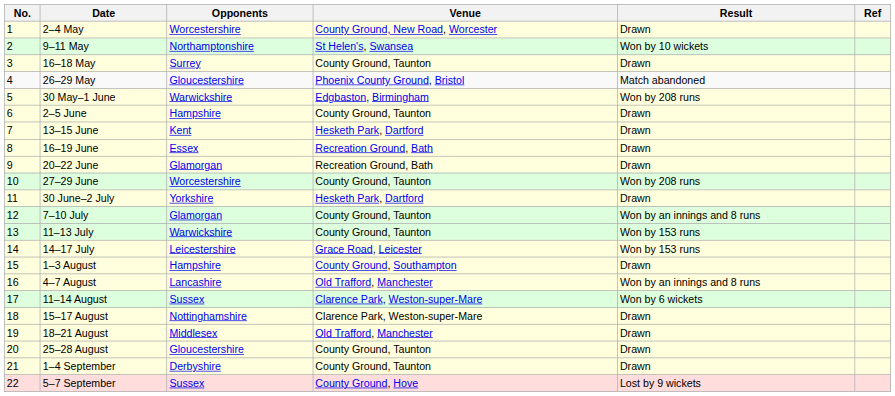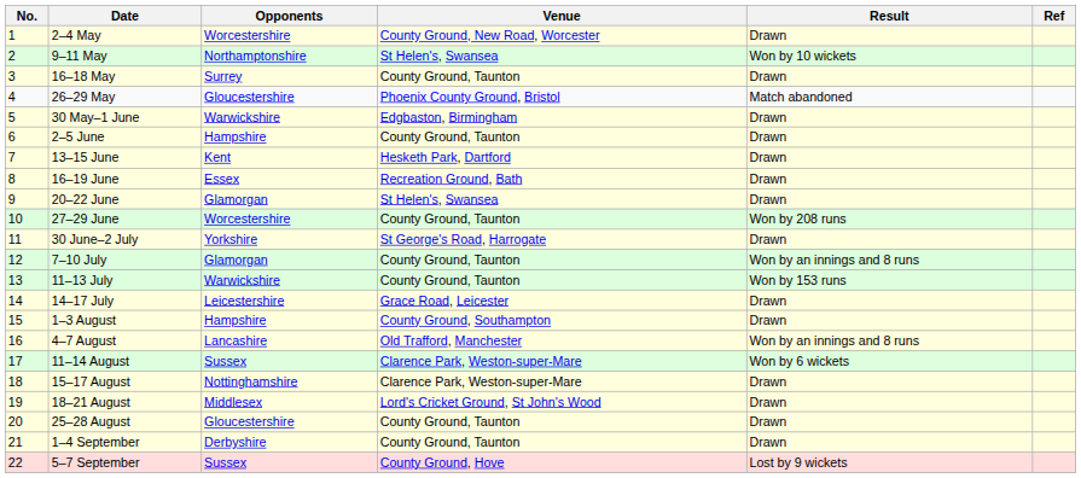 <table class="wikitable" width="80%" style="font-size: 95%">
 <tr bgcolor="#efefef">
 <th>No.</th>
 <th>Date</th>
 <th>Opponents</th>
 <th>Venue</th>
 <th>Result</th>
 <th>Ref</th>
 </tr>
 <tr bgcolor="#ffffdd">
 <td>1</td>
 <td>2–4 May</td>
 <td><a href='#'>Worcestershire</a></td>
 <td><a href='#'>County Ground, New Road</a>, <a href='#'>Worcester</a></td>
 <td>Drawn</td>
 <td></td>
 </tr>
 <tr bgcolor="#ddffdd">
 <td>2</td>
 <td>9–11 May</td>
 <td><a href='#'>Northamptonshire</a></td>
 <td><a href='#'>St Helen's</a>, <a href='#'>Swansea</a></td>
 <td>Won by 10 wickets</td>
 <td></td>
 </tr>
 <tr bgcolor="#ffffdd">
 <td>3</td>
 <td>16–18 May</td>
 <td><a href='#'>Surrey</a></td>
 <td>County Ground, Taunton</td>
 <td>Drawn</td>
 <td></td>
 </tr>
 <tr>
 <td>4</td>
 <td>26–29 May</td>
 <td><a href='#'>Gloucestershire</a></td>
 <td><a href='#'>Phoenix County Ground</a>, <a href='#'>Bristol</a></td>
 <td>Match abandoned</td>
 <td></td>
 </tr>
 <tr bgcolor="#ffffdd">
 <td>5</td>
 <td>30 May–1 June</td>
 <td><a href='#'>Warwickshire</a></td>
 <td><a href='#'>Edgbaston</a>, <a href='#'>Birmingham</a></td>
-<td>Won by 208 runs</td>
+<td>Drawn</td>
 <td></td>
 </tr>
 <tr bgcolor="#ffffdd">
 <td>6</td>
 <td>2–5 June</td>
 <td><a href='#'>Hampshire</a></td>
 <td>County Ground, Taunton</td>
 <td>Drawn</td>
 <td></td>
 </tr>
 <tr bgcolor="#ffffdd">
 <td>7</td>
 <td>13–15 June</td>
 <td><a href='#'>Kent</a></td>
 <td><a href='#'>Hesketh Park</a>, <a href='#'>Dartford</a></td>
 <td>Drawn</td>
 <td></td>
 </tr>
 <tr bgcolor="#ffffdd">
 <td>8</td>
 <td>16–19 June</td>
 <td><a href='#'>Essex</a></td>
 <td><a href='#'>Recreation Ground</a>, <a href='#'>Bath</a></td>
 <td>Drawn</td>
 <td></td>
 </tr>
 <tr bgcolor="#ffffdd">
 <td>9</td>
 <td>20–22 June</td>
 <td><a href='#'>Glamorgan</a></td>
-<td>Recreation Ground, Bath</td>
+<td><a href='#'>St Helen's</a>, <a href='#'>Swansea</a></td>
 <td>Drawn</td>
 <td></td>
 </tr>
 <tr bgcolor="#ddffdd">
 <td>10</td>
 <td>27–29 June</td>
 <td><a href='#'>Worcestershire</a></td>
 <td>County Ground, Taunton</td>
 <td>Won by 208 runs</td>
 <td></td>
 </tr>
 <tr bgcolor="#ffffdd">
 <td>11</td>
 <td>30 June–2 July</td>
 <td><a href='#'>Yorkshire</a></td>
-<td><a href='#'>Hesketh Park</a>, <a href='#'>Dartford</a></td>
+<td><a href='#'>St George's Road</a>, <a href='#'>Harrogate</a></td>
 <td>Drawn</td>
 <td></td>
 </tr>
 <tr bgcolor="#ddffdd">
 <td>12</td>
 <td>7–10 July</td>
 <td><a href='#'>Glamorgan</a></td>
 <td>County Ground, Taunton</td>
 <td>Won by an innings and 8 runs</td>
 <td></td>
 </tr>
 <tr bgcolor="#ddffdd">
 <td>13</td>
 <td>11–13 July</td>
 <td><a href='#'>Warwickshire</a></td>
 <td>County Ground, Taunton</td>
 <td>Won by 153 runs</td>
 <td></td>
 </tr>
 <tr bgcolor="#ffffdd">
 <td>14</td>
 <td>14–17 July</td>
 <td><a href='#'>Leicestershire</a></td>
 <td><a href='#'>Grace Road</a>, <a href='#'>Leicester</a></td>
-<td>Won by 153 runs</td>
+<td>Drawn</td>
 <td></td>
 </tr>
 <tr bgcolor="#ffffdd">
 <td>15</td>
 <td>1–3 August</td>
 <td><a href='#'>Hampshire</a></td>
 <td><a href='#'>County Ground</a>, <a href='#'>Southampton</a></td>
 <td>Drawn</td>
 <td></td>
 </tr>
 <tr bgcolor="#ffffdd">
 <td>16</td>
 <td>4–7 August</td>
 <td><a href='#'>Lancashire</a></td>
 <td><a href='#'>Old Trafford</a>, <a href='#'>Manchester</a></td>
 <td>Won by an innings and 8 runs</td>
 <td></td>
 </tr>
 <tr bgcolor="#ddffdd">
 <td>17</td>
 <td>11–14 August</td>
 <td><a href='#'>Sussex</a></td>
 <td><a href='#'>Clarence Park</a>, <a href='#'>Weston-super-Mare</a></td>
 <td>Won by 6 wickets</td>
 <td></td>
 </tr>
 <tr bgcolor="#ffffdd">
 <td>18</td>
 <td>15–17 August</td>
 <td><a href='#'>Nottinghamshire</a></td>
 <td>Clarence Park, Weston-super-Mare</td>
 <td>Drawn</td>
 <td></td>
 </tr>
 <tr bgcolor="#ffffdd">
 <td>19</td>
 <td>18–21 August</td>
 <td><a href='#'>Middlesex</a></td>
-<td><a href='#'>Old Trafford</a>, <a href='#'>Manchester</a></td>
+<td><a href='#'>Lord's Cricket Ground</a>, <a href='#'>St John's Wood</a></td>
 <td>Drawn</td>
 <td></td>
 </tr>
 <tr bgcolor="#ffffdd">
 <td>20</td>
 <td>25–28 August</td>
 <td><a href='#'>Gloucestershire</a></td>
 <td>County Ground, Taunton</td>
 <td>Drawn</td>
 <td></td>
 </tr>
 <tr bgcolor="#ffffdd">
 <td>21</td>
 <td>1–4 September</td>
 <td><a href='#'>Derbyshire</a></td>
 <td>County Ground, Taunton</td>
 <td>Drawn</td>
 <td></td>
 </tr>
 <tr bgcolor="#ffdddd">
 <td>22</td>
 <td>5–7 September</td>
 <td><a href='#'>Sussex</a></td>
 <td><a href='#'>County Ground</a>, <a href='#'>Hove</a></td>
 <td>Lost by 9 wickets</td>
 <td></td>
 </tr>
 </table>
